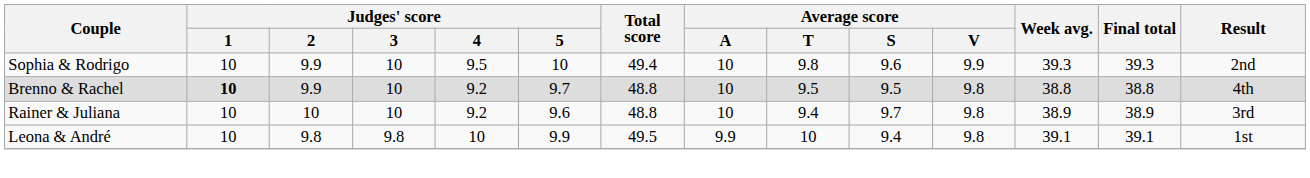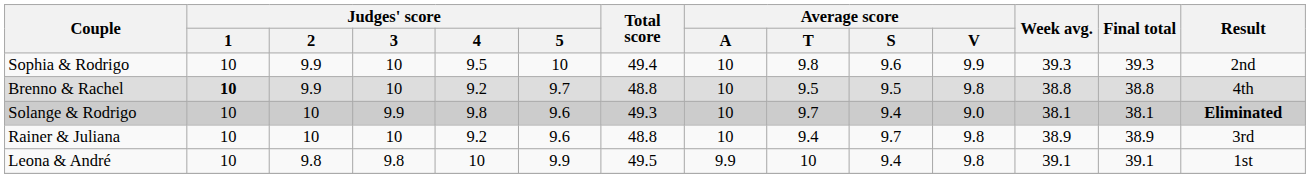 <table class="wikitable" style="font-size:100%; line-height:16px; text-align:center" width="100%">
 <tr>
 <th rowspan=2 style="width:11.0%;">Couple</th>
 <th colspan=5 style="width:25.0%;">Judges' score</th>
 <th rowspan=2 style="width:05.0%;">Total score</th>
 <th colspan=4 style="width:20.0%;">Average score</th>
 <th rowspan=2 style="width:05.0%;">Week avg.</th>
 <th rowspan=2 style="width:05.0%;">Final total</th>
 <th rowspan=2 style="width:07.5%;">Result</th>
 </tr>
 <tr>
 <th style="width:05.0%;">1</th>
 <th style="width:05.0%;">2</th>
 <th style="width:05.0%;">3</th>
 <th style="width:05.0%;">4</th>
 <th style="width:05.0%;">5</th>
 <th style="width:05.0%;">A</th>
 <th style="width:05.0%;">T</th>
 <th style="width:05.0%;">S</th>
 <th style="width:05.0%;">V</th>
 </tr>
 <tr>
 <td align="left">Sophia & Rodrigo</td>
 <td>10</td>
 <td>9.9</td>
 <td>10</td>
 <td>9.5</td>
 <td>10</td>
 <td>49.4</td>
 <td>10</td>
 <td>9.8</td>
 <td>9.6</td>
 <td>9.9</td>
 <td>39.3</td>
 <td>39.3</td>
 <td>2nd</td>
 </tr>
 <tr bgcolor="DDDDDD">
 <td align="left">Brenno & Rachel</td>
 <td><strong>10</strong></td>
 <td>9.9</td>
 <td>10</td>
 <td>9.2</td>
 <td>9.7</td>
 <td>48.8</td>
 <td>10</td>
 <td>9.5</td>
 <td>9.5</td>
 <td>9.8</td>
 <td>38.8</td>
 <td>38.8</td>
 <td>4th</td>
 </tr>
+<tr bgcolor="CCCCCC">
+<td align="left">Solange & Rodrigo</td>
+<td>10</td>
+<td>10</td>
+<td>9.9</td>
+<td>9.8</td>
+<td>9.6</td>
+<td>49.3</td>
+<td>10</td>
+<td>9.7</td>
+<td>9.4</td>
+<td>9.0</td>
+<td>38.1</td>
+<td>38.1</td>
+<td><strong>Eliminated</strong></td>
+</tr>
 <tr>
 <td align="left">Rainer & Juliana</td>
 <td>10</td>
 <td>10</td>
 <td>10</td>
 <td>9.2</td>
 <td>9.6</td>
 <td>48.8</td>
 <td>10</td>
 <td>9.4</td>
 <td>9.7</td>
 <td>9.8</td>
 <td>38.9</td>
 <td>38.9</td>
 <td>3rd</td>
 </tr>
 <tr>
 <td align="left">Leona & André</td>
 <td>10</td>
 <td>9.8</td>
 <td>9.8</td>
 <td>10</td>
 <td>9.9</td>
 <td>49.5</td>
 <td>9.9</td>
 <td>10</td>
 <td>9.4</td>
 <td>9.8</td>
 <td>39.1</td>
 <td>39.1</td>
 <td>1st</td>
 </tr>
 <tr>
 </tr>
 </table>
